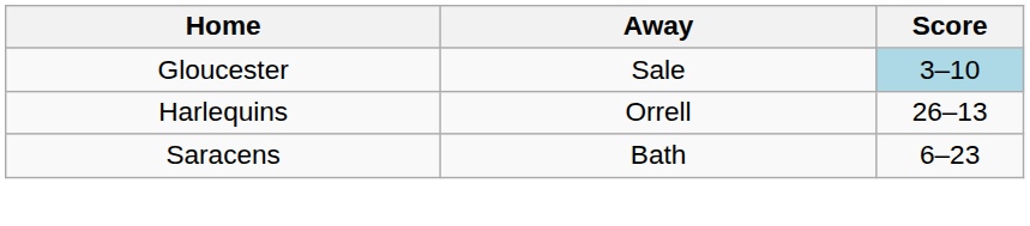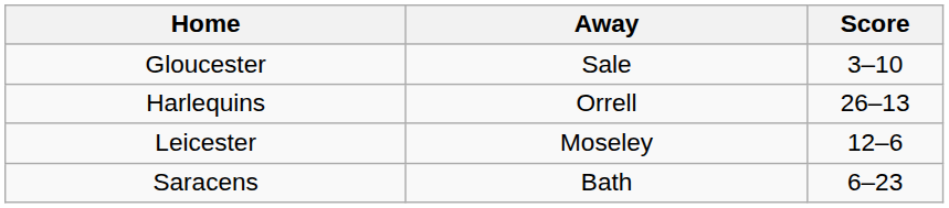 <table class="wikitable" style="text-align: center">
 <tr>
 <th width=250>Home</th>
 <th width=250>Away</th>
 <th width=80>Score</th>
 </tr>
 <tr>
 <td>Gloucester</td>
 <td>Sale</td>
-<td style="background: lightblue;">3–10</td>
+<td>3–10</td>
 </tr>
 <tr>
 <td>Harlequins</td>
 <td>Orrell</td>
 <td>26–13</td>
 </tr>
 <tr>
+<td>Leicester</td>
+<td>Moseley</td>
+<td>12–6</td>
+</tr>
+<tr>
 <td>Saracens</td>
 <td>Bath</td>
 <td>6–23</td>
 </tr>
 </table>
